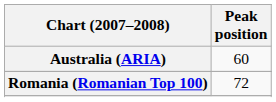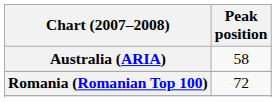 <table class="wikitable sortable plainrowheaders" style="text-align:center">
 <tr>
 <th scope="col">Chart (2007–2008)</th>
 <th scope="col">Peak<br>position</th>
 </tr>
 <tr>
 <th scope="row">Australia (<a href='#'>ARIA</a>)</th>
-<td>60</td>
+<td>58</td>
 </tr>
 <tr>
 </tr>
 <tr>
 </tr>
 <tr>
 </tr>
 <tr>
 </tr>
 <tr>
 </tr>
 <tr>
 </tr>
 <tr>
 </tr>
 <tr>
 </tr>
 <tr>
 <th scope="row">Romania (<a href='#'>Romanian Top 100</a>)</th>
 <td>72</td>
 </tr>
 <tr>
 </tr>
 <tr>
 </tr>
 <tr>
 </tr>
 <tr>
 </tr>
 </table>
